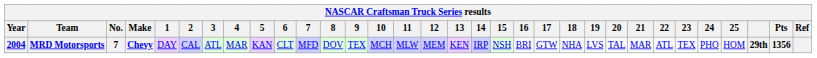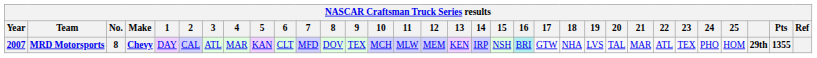 <table class="wikitable" style="text-align:center; font-size:75%">
 <tr>
 <th colspan=32><a href='#'>NASCAR Craftsman Truck Series</a> results</th>
 </tr>
 <tr>
 <th>Year</th>
 <th>Team</th>
 <th>No.</th>
 <th>Make</th>
 <th>1</th>
 <th>2</th>
 <th>3</th>
 <th>4</th>
 <th>5</th>
 <th>6</th>
 <th>7</th>
 <th>8</th>
 <th>9</th>
 <th>10</th>
 <th>11</th>
 <th>12</th>
 <th>13</th>
 <th>14</th>
 <th>15</th>
 <th>16</th>
 <th>17</th>
 <th>18</th>
 <th>19</th>
 <th>20</th>
 <th>21</th>
 <th>22</th>
 <th>23</th>
 <th>24</th>
 <th>25</th>
 <th></th>
 <th>Pts</th>
 <th>Ref</th>
 </tr>
 <tr>
-<th><a href='#'>2004</a></th>
+<th><a href='#'>2007</a></th>
 <th><a href='#'>MRD Motorsports</a></th>
-<th>7</th>
+<th>8</th>
 <th><a href='#'>Chevy</a></th>
 <td style="background:#EFCFFF;"><a href='#'>DAY</a><br></td>
 <td style="background:#CFCFFF;"><a href='#'>CAL</a><br></td>
 <td style="background:#DFFFDF;"><a href='#'>ATL</a><br></td>
 <td style="background:#DFFFDF;"><a href='#'>MAR</a><br></td>
 <td style="background:#EFCFFF;"><a href='#'>KAN</a><br></td>
 <td style="background:#DFFFDF;"><a href='#'>CLT</a><br></td>
 <td style="background:#CFCFFF;"><a href='#'>MFD</a><br></td>
 <td style="background:#DFFFDF;"><a href='#'>DOV</a><br></td>
 <td style="background:#DFFFDF;"><a href='#'>TEX</a><br></td>
 <td style="background:#CFCFFF;"><a href='#'>MCH</a><br></td>
 <td style="background:#CFCFFF;"><a href='#'>MLW</a><br></td>
 <td style="background:#CFCFFF;"><a href='#'>MEM</a><br></td>
 <td style="background:#EFCFFF;"><a href='#'>KEN</a><br></td>
 <td style="background:#CFCFFF;"><a href='#'>IRP</a><br></td>
 <td style="background:#DFFFDF;"><a href='#'>NSH</a><br></td>
-<td><a href='#'>BRI</a></td>
+<td style="background: paleturquoise;"><a href='#'>BRI</a></td>
 <td><a href='#'>GTW</a></td>
 <td><a href='#'>NHA</a></td>
 <td><a href='#'>LVS</a></td>
 <td><a href='#'>TAL</a></td>
 <td><a href='#'>MAR</a></td>
 <td><a href='#'>ATL</a></td>
 <td><a href='#'>TEX</a></td>
 <td><a href='#'>PHO</a></td>
 <td><a href='#'>HOM</a></td>
 <th>29th</th>
-<th>1356</th>
+<th>1355</th>
 <th></th>
 </tr>
 </table>
